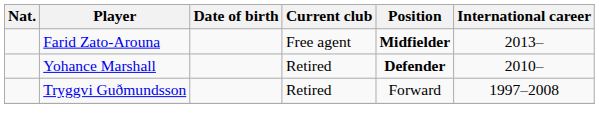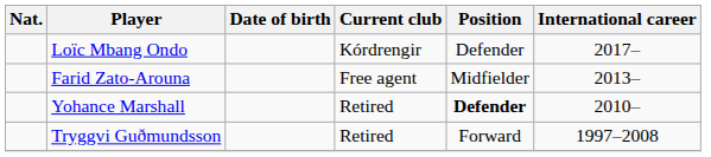 <table class="wikitable">
 <tr>
 <th>Nat.</th>
 <th>Player</th>
 <th>Date of birth</th>
 <th>Current club</th>
 <th>Position</th>
 <th>International career</th>
 </tr>
 <tr>
 <td align=center></td>
+<td><a href='#'>Loïc Mbang Ondo</a></td>
+<td></td>
+<td>  Kórdrengir</td>
+<td align=center>Defender</td>
+<td align=center>2017–</td>
+</tr>
+<tr>
+<td align=center></td>
 <td><a href='#'>Farid Zato-Arouna</a></td>
 <td></td>
 <td>Free agent</td>
-<td align=center><strong>Midfielder</strong></td>
+<td align=center>Midfielder</td>
 <td align=center>2013–</td>
 </tr>
 <tr>
 <td align=center></td>
 <td><a href='#'>Yohance Marshall</a></td>
 <td></td>
 <td>Retired</td>
 <td align=center><strong>Defender</strong></td>
 <td align=center>2010–</td>
 </tr>
 <tr>
 <td align=center></td>
 <td><a href='#'>Tryggvi Guðmundsson</a></td>
 <td></td>
 <td>Retired</td>
 <td align=center>Forward</td>
 <td align=center>1997–2008</td>
 </tr>
 <tr>
 </tr>
 </table>
